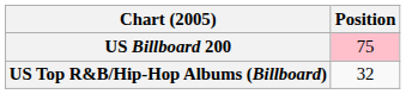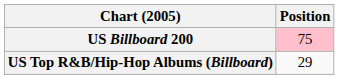 <table class="wikitable sortable plainrowheaders" style="text-align:center">
 <tr>
 <th scope="col">Chart (2005)</th>
 <th scope="col">Position</th>
 </tr>
 <tr>
 <th scope="row">US <em>Billboard</em> 200</th>
 <td style="background: pink;">75</td>
 </tr>
 <tr>
 <th scope="row">US Top R&B/Hip-Hop Albums (<em>Billboard</em>)</th>
-<td>32</td>
+<td>29</td>
 </tr>
 </table>
